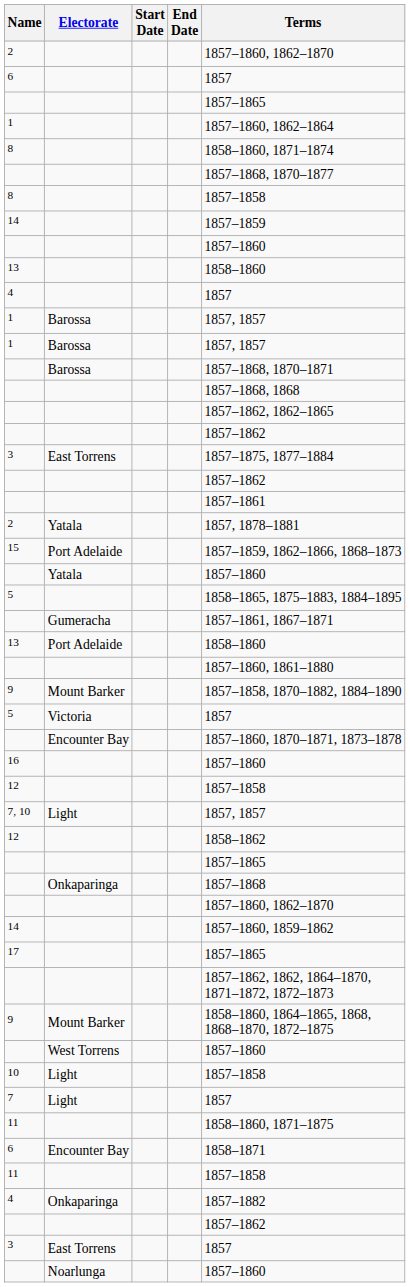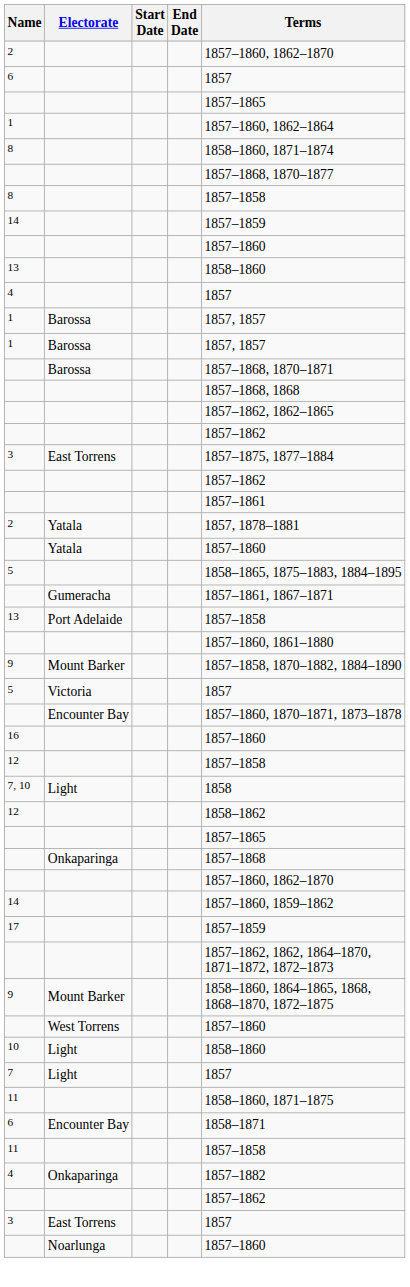 <table class="wikitable sortable">
 <tr bgcolor="#cccccc">
 <th>Name<br></th>
 <th><a href='#'>Electorate</a><br></th>
 <th>Start<br>Date<br></th>
 <th>End<br>Date<br></th>
 <th>Terms</th>
 </tr>
 <tr>
 <td> <sup>2</sup></td>
 <td></td>
 <td></td>
 <td></td>
 <td>1857–1860, 1862–1870</td>
 </tr>
 <tr>
 <td> <sup>6</sup></td>
 <td></td>
 <td></td>
 <td></td>
 <td>1857</td>
 </tr>
 <tr>
 <td></td>
 <td></td>
 <td></td>
 <td></td>
 <td>1857–1865</td>
 </tr>
 <tr>
 <td> <sup>1</sup></td>
 <td></td>
 <td></td>
 <td></td>
 <td>1857–1860, 1862–1864</td>
 </tr>
 <tr>
 <td> <sup>8</sup></td>
 <td></td>
 <td></td>
 <td></td>
 <td>1858–1860, 1871–1874</td>
 </tr>
 <tr>
 <td></td>
 <td></td>
 <td></td>
 <td></td>
 <td>1857–1868, 1870–1877</td>
 </tr>
 <tr>
 <td> <sup>8</sup></td>
 <td></td>
 <td></td>
 <td></td>
 <td>1857–1858</td>
 </tr>
 <tr>
 <td> <sup>14</sup></td>
 <td></td>
 <td></td>
 <td></td>
 <td>1857–1859</td>
 </tr>
 <tr>
 <td></td>
 <td></td>
 <td></td>
 <td></td>
 <td>1857–1860</td>
 </tr>
 <tr>
 <td> <sup>13</sup></td>
 <td></td>
 <td></td>
 <td></td>
 <td>1858–1860</td>
 </tr>
 <tr>
 <td> <sup>4</sup></td>
 <td></td>
 <td></td>
 <td></td>
 <td>1857</td>
 </tr>
 <tr>
 <td> <sup>1</sup></td>
 <td>Barossa</td>
 <td></td>
 <td></td>
 <td>1857, 1857</td>
 </tr>
 <tr>
 <td> <sup>1</sup></td>
 <td>Barossa</td>
 <td></td>
 <td></td>
 <td>1857, 1857</td>
 </tr>
 <tr>
 <td></td>
 <td>Barossa</td>
 <td></td>
 <td></td>
 <td>1857–1868, 1870–1871</td>
 </tr>
 <tr>
 <td></td>
 <td></td>
 <td></td>
 <td></td>
 <td>1857–1868, 1868</td>
 </tr>
 <tr>
 <td></td>
 <td></td>
 <td></td>
 <td></td>
 <td>1857–1862, 1862–1865</td>
 </tr>
 <tr>
 <td></td>
 <td></td>
 <td></td>
 <td></td>
 <td>1857–1862</td>
 </tr>
 <tr>
 <td> <sup>3</sup></td>
 <td>East Torrens</td>
 <td></td>
 <td></td>
 <td>1857–1875, 1877–1884</td>
 </tr>
 <tr>
 <td></td>
 <td></td>
 <td></td>
 <td></td>
 <td>1857–1862</td>
 </tr>
 <tr>
 <td></td>
 <td></td>
 <td></td>
 <td></td>
 <td>1857–1861</td>
 </tr>
 <tr>
 <td> <sup>2</sup></td>
 <td>Yatala</td>
 <td></td>
 <td></td>
 <td>1857, 1878–1881</td>
 </tr>
 <tr>
-<td> <sup>15</sup></td>
-<td>Port Adelaide</td>
-<td></td>
-<td></td>
-<td>1857–1859, 1862–1866, 1868–1873</td>
-</tr>
-<tr>
 <td></td>
 <td>Yatala</td>
 <td></td>
 <td></td>
 <td>1857–1860</td>
 </tr>
 <tr>
 <td> <sup>5</sup></td>
 <td></td>
 <td></td>
 <td></td>
 <td>1858–1865, 1875–1883, 1884–1895</td>
 </tr>
 <tr>
 <td></td>
 <td>Gumeracha</td>
 <td></td>
 <td></td>
 <td>1857–1861, 1867–1871</td>
 </tr>
 <tr>
 <td> <sup>13</sup></td>
 <td>Port Adelaide</td>
 <td></td>
 <td></td>
-<td>1858–1860</td>
+<td>1857–1858</td>
 </tr>
 <tr>
 <td></td>
 <td></td>
 <td></td>
 <td></td>
 <td>1857–1860, 1861–1880</td>
 </tr>
 <tr>
 <td> <sup>9</sup></td>
 <td>Mount Barker</td>
 <td></td>
 <td></td>
 <td>1857–1858, 1870–1882, 1884–1890</td>
 </tr>
 <tr>
 <td> <sup>5</sup></td>
 <td>Victoria</td>
 <td></td>
 <td></td>
 <td>1857</td>
 </tr>
 <tr>
 <td></td>
 <td>Encounter Bay</td>
 <td></td>
 <td></td>
 <td>1857–1860, 1870–1871, 1873–1878</td>
 </tr>
 <tr>
 <td> <sup>16</sup></td>
 <td></td>
 <td></td>
 <td></td>
 <td>1857–1860</td>
 </tr>
 <tr>
 <td> <sup>12</sup></td>
 <td></td>
 <td></td>
 <td></td>
 <td>1857–1858</td>
 </tr>
 <tr>
 <td> <sup>7, 10</sup></td>
 <td>Light</td>
 <td></td>
 <td></td>
-<td>1857, 1857</td>
+<td>1858</td>
 </tr>
 <tr>
 <td> <sup>12</sup></td>
 <td></td>
 <td></td>
 <td></td>
 <td>1858–1862</td>
 </tr>
 <tr>
 <td></td>
 <td></td>
 <td></td>
 <td></td>
 <td>1857–1865</td>
 </tr>
 <tr>
 <td></td>
 <td>Onkaparinga</td>
 <td></td>
 <td></td>
 <td>1857–1868</td>
 </tr>
 <tr>
 <td></td>
 <td></td>
 <td></td>
 <td></td>
 <td>1857–1860, 1862–1870</td>
 </tr>
 <tr>
 <td> <sup>14</sup></td>
 <td></td>
 <td></td>
 <td></td>
 <td>1857–1860, 1859–1862</td>
 </tr>
 <tr>
 <td> <sup>17</sup></td>
 <td></td>
 <td></td>
 <td></td>
-<td>1857–1865</td>
+<td>1857–1859</td>
 </tr>
 <tr>
 <td></td>
 <td></td>
 <td></td>
 <td></td>
 <td>1857–1862, 1862, 1864–1870,<br> 1871–1872, 1872–1873</td>
 </tr>
 <tr>
 <td> <sup>9</sup></td>
 <td>Mount Barker</td>
 <td></td>
 <td></td>
 <td>1858–1860, 1864–1865, 1868,<br> 1868–1870, 1872–1875</td>
 </tr>
 <tr>
 <td></td>
 <td>West Torrens</td>
 <td></td>
 <td></td>
 <td>1857–1860</td>
 </tr>
 <tr>
 <td> <sup>10</sup></td>
 <td>Light</td>
 <td></td>
 <td></td>
-<td>1857–1858</td>
+<td>1858–1860</td>
 </tr>
 <tr>
 <td> <sup>7</sup></td>
 <td>Light</td>
 <td></td>
 <td></td>
 <td>1857</td>
 </tr>
 <tr>
 <td> <sup>11</sup></td>
 <td></td>
 <td></td>
 <td></td>
 <td>1858–1860, 1871–1875</td>
 </tr>
 <tr>
 <td> <sup>6</sup></td>
 <td>Encounter Bay</td>
 <td></td>
 <td></td>
 <td>1858–1871</td>
 </tr>
 <tr>
 <td> <sup>11</sup></td>
 <td></td>
 <td></td>
 <td></td>
 <td>1857–1858</td>
 </tr>
 <tr>
 <td> <sup>4</sup></td>
 <td>Onkaparinga</td>
 <td></td>
 <td></td>
 <td>1857–1882</td>
 </tr>
 <tr>
 <td></td>
 <td></td>
 <td></td>
 <td></td>
 <td>1857–1862</td>
 </tr>
 <tr>
 <td> <sup>3</sup></td>
 <td>East Torrens</td>
 <td></td>
 <td></td>
 <td>1857</td>
 </tr>
 <tr>
 <td></td>
 <td>Noarlunga</td>
 <td></td>
 <td></td>
 <td>1857–1860</td>
 </tr>
 </table>
